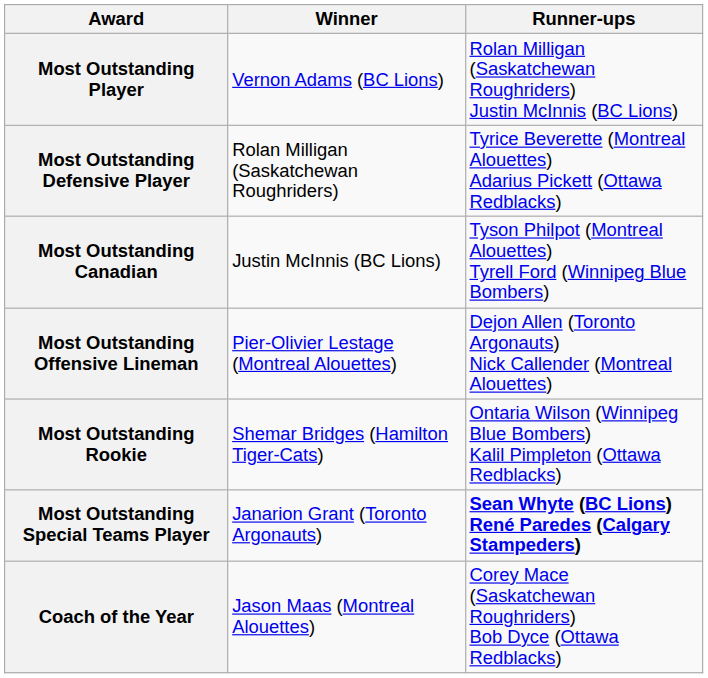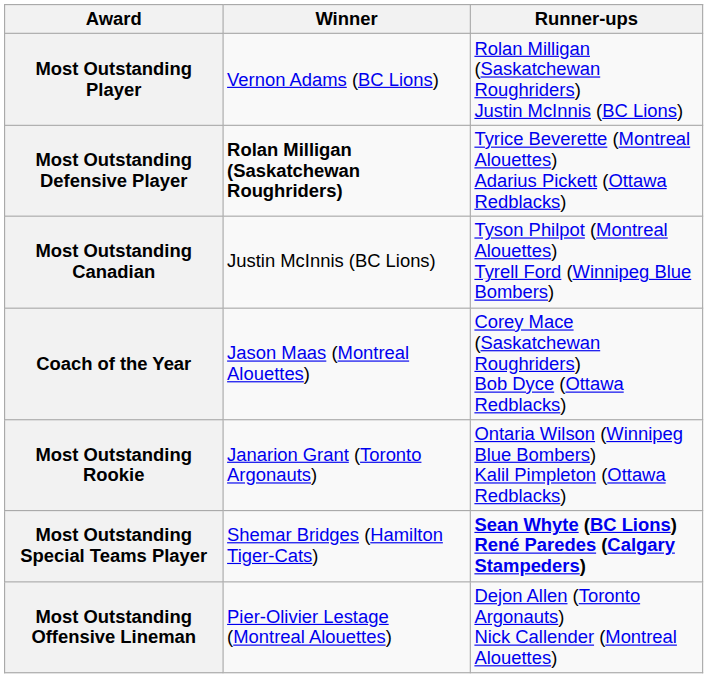 <table class="wikitable collapsible collapsed">
 <tr>
 <th>Award</th>
 <th>Winner</th>
 <th>Runner-ups</th>
 </tr>
 <tr>
 <th>Most Outstanding Player</th>
 <td><a href='#'>Vernon Adams</a> (<a href='#'>BC Lions</a>)</td>
 <td><a href='#'>Rolan Milligan</a> (<a href='#'>Saskatchewan Roughriders</a>)<br><a href='#'>Justin McInnis</a> (<a href='#'>BC Lions</a>)</td>
 </tr>
 <tr>
 <th>Most Outstanding Defensive Player</th>
-<td>Rolan Milligan (Saskatchewan Roughriders)</td>
+<td><strong>Rolan Milligan (Saskatchewan Roughriders)</strong></td>
 <td><a href='#'>Tyrice Beverette</a> (<a href='#'>Montreal Alouettes</a>)<br><a href='#'>Adarius Pickett</a> (<a href='#'>Ottawa Redblacks</a>)</td>
 </tr>
 <tr>
 <th>Most Outstanding Canadian</th>
 <td>Justin McInnis (BC Lions)</td>
 <td><a href='#'>Tyson Philpot</a> (<a href='#'>Montreal Alouettes</a>)<br><a href='#'>Tyrell Ford</a> (<a href='#'>Winnipeg Blue Bombers</a>)</td>
 </tr>
 <tr>
+<th>Coach of the Year</th>
+<td><a href='#'>Jason Maas</a> (<a href='#'>Montreal Alouettes</a>)</td>
+<td><a href='#'>Corey Mace</a> (<a href='#'>Saskatchewan Roughriders</a>)<br><a href='#'>Bob Dyce</a> (<a href='#'>Ottawa Redblacks</a>)</td>
+</tr>
+<tr>
+<th>Most Outstanding Rookie</th>
+<td><a href='#'>Janarion Grant</a> (<a href='#'>Toronto Argonauts</a>)</td>
+<td><a href='#'>Ontaria Wilson</a> (<a href='#'>Winnipeg Blue Bombers</a>)<br><a href='#'>Kalil Pimpleton</a> (<a href='#'>Ottawa Redblacks</a>)</td>
+</tr>
+<tr>
+<th>Most Outstanding Special Teams Player</th>
+<td><a href='#'>Shemar Bridges</a> (<a href='#'>Hamilton Tiger-Cats</a>)</td>
+<td><strong><a href='#'>Sean Whyte</a> (<a href='#'>BC Lions</a>)<br><a href='#'>René Paredes</a> (<a href='#'>Calgary Stampeders</a>)</strong></td>
+</tr>
+<tr>
 <th>Most Outstanding Offensive Lineman</th>
 <td><a href='#'>Pier-Olivier Lestage</a> (<a href='#'>Montreal Alouettes</a>)</td>
 <td><a href='#'>Dejon Allen</a> (<a href='#'>Toronto Argonauts</a>)<br><a href='#'>Nick Callender</a> (<a href='#'>Montreal Alouettes</a>)</td>
 </tr>
-<tr>
-<th>Most Outstanding Rookie</th>
-<td><a href='#'>Shemar Bridges</a> (<a href='#'>Hamilton Tiger-Cats</a>)</td>
-<td><a href='#'>Ontaria Wilson</a> (<a href='#'>Winnipeg Blue Bombers</a>)<br><a href='#'>Kalil Pimpleton</a> (<a href='#'>Ottawa Redblacks</a>)</td>
-</tr>
-<tr>
-<th>Most Outstanding Special Teams Player</th>
-<td><a href='#'>Janarion Grant</a> (<a href='#'>Toronto Argonauts</a>)</td>
-<td><strong><a href='#'>Sean Whyte</a> (<a href='#'>BC Lions</a>)<br><a href='#'>René Paredes</a> (<a href='#'>Calgary Stampeders</a>)</strong></td>
-</tr>
-<tr>
-<th>Coach of the Year</th>
-<td><a href='#'>Jason Maas</a> (<a href='#'>Montreal Alouettes</a>)</td>
-<td><a href='#'>Corey Mace</a> (<a href='#'>Saskatchewan Roughriders</a>)<br><a href='#'>Bob Dyce</a> (<a href='#'>Ottawa Redblacks</a>)</td>
-</tr>
 </table>
